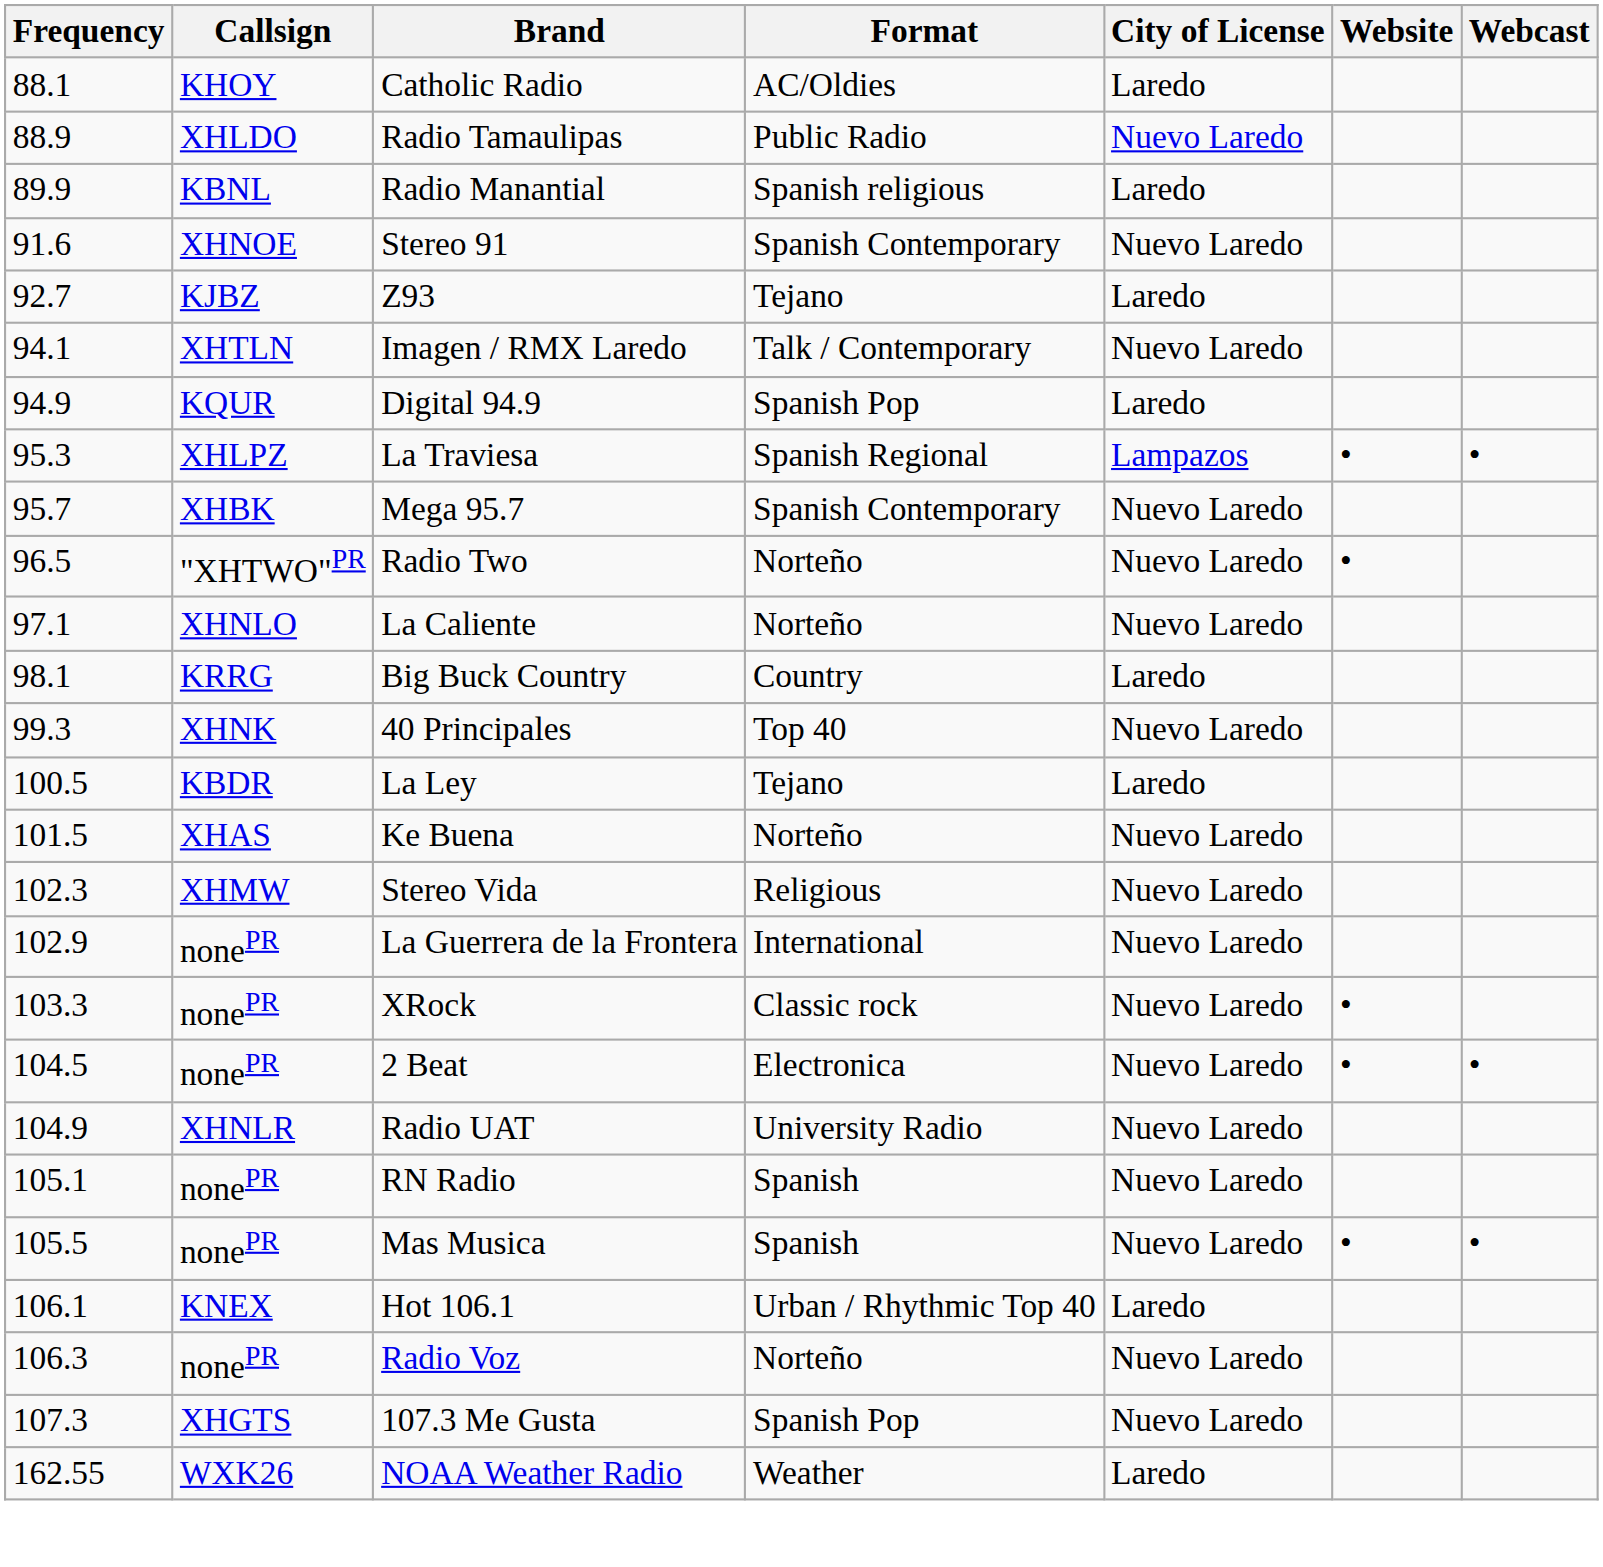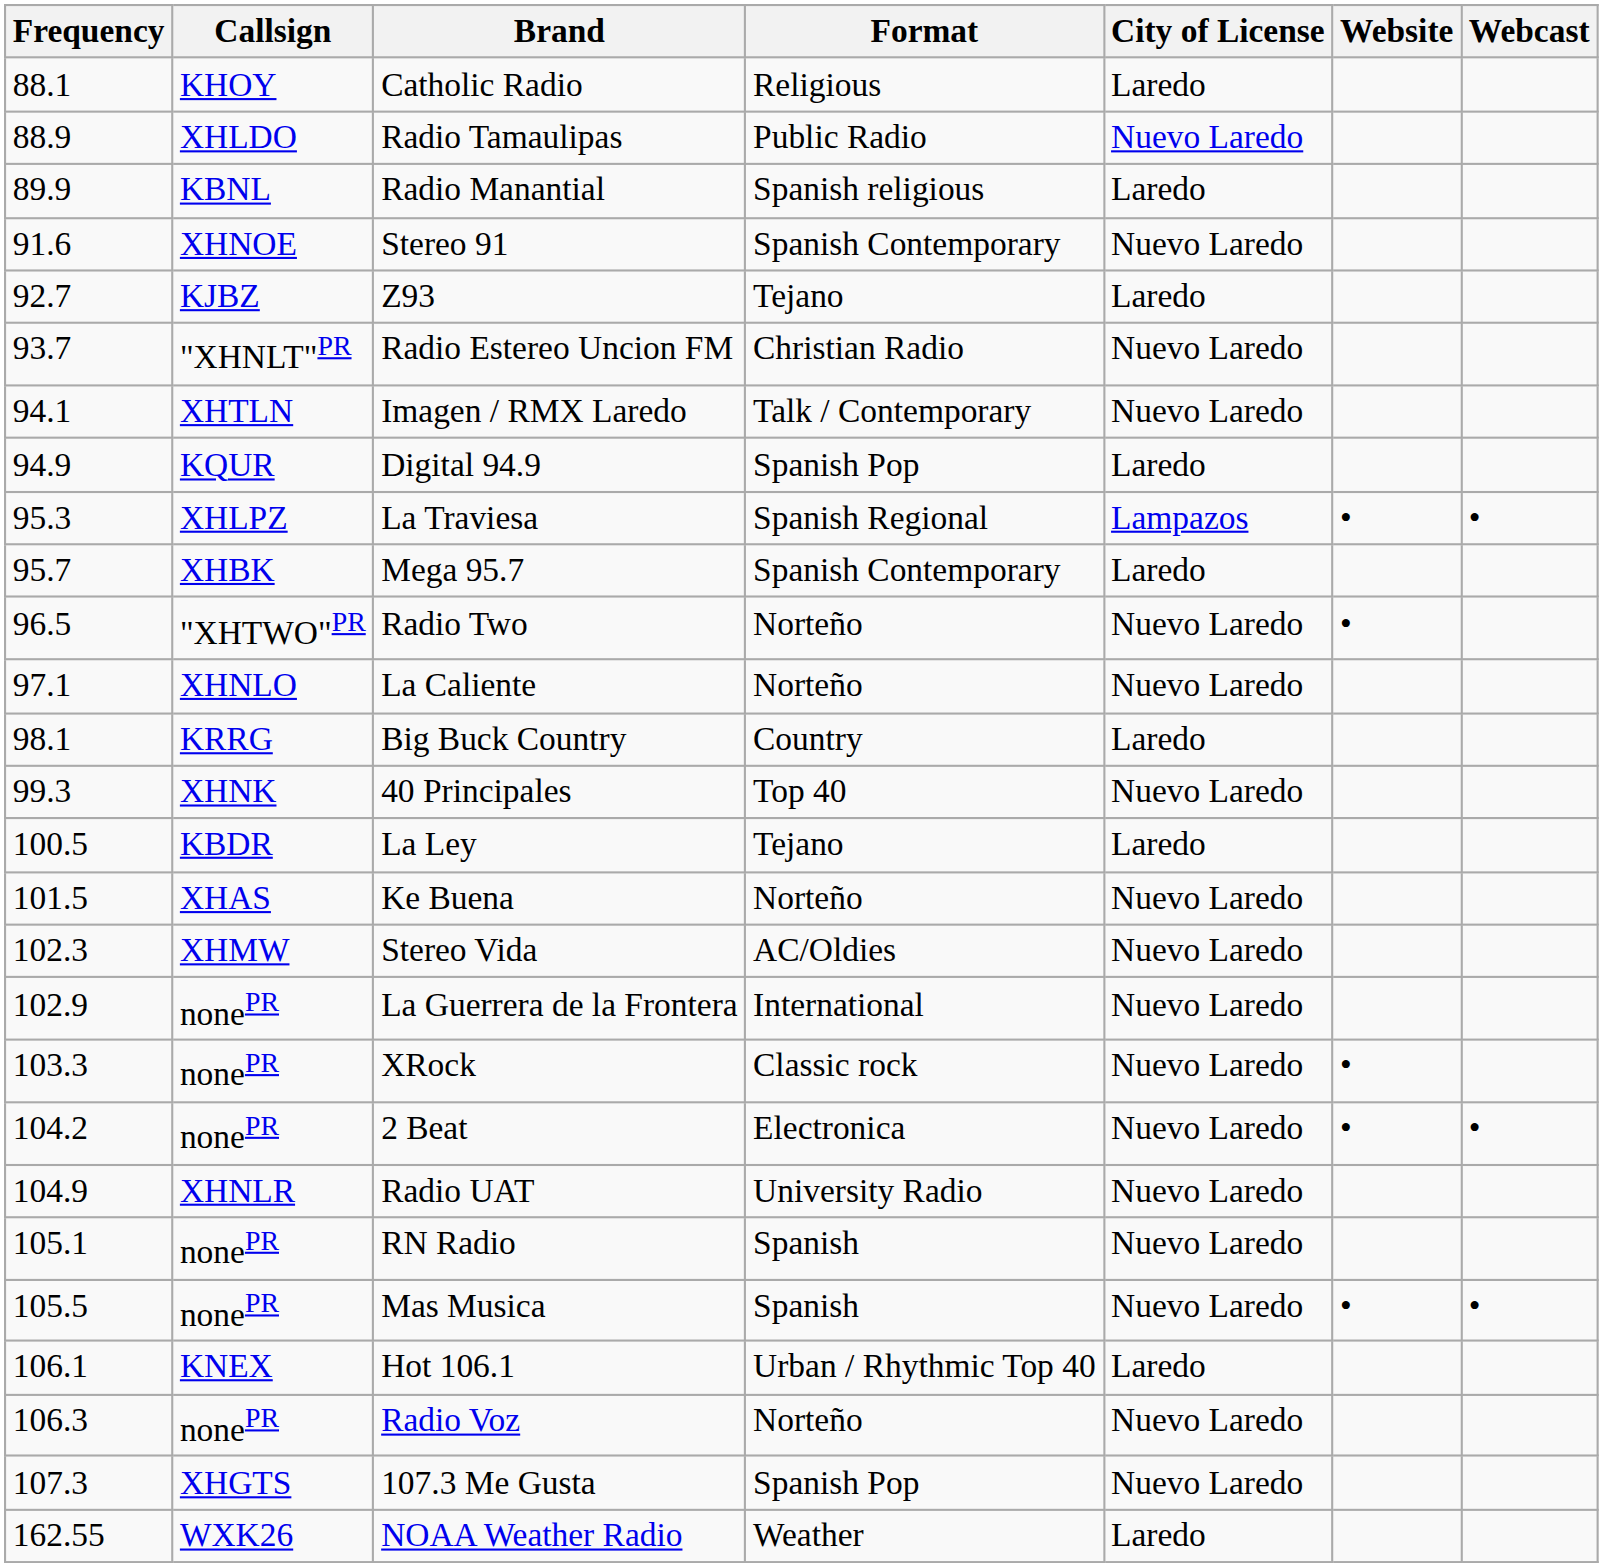 <table class="sortable wikitable">
 <tr>
 <th>Frequency</th>
 <th>Callsign</th>
 <th>Brand</th>
 <th>Format</th>
 <th>City of License</th>
 <th>Website</th>
 <th>Webcast</th>
 </tr>
 <tr style="vertical-align: top; text-align: left;">
 <td>88.1</td>
 <td><a href='#'>KHOY</a></td>
 <td>Catholic Radio</td>
-<td>AC/Oldies</td>
+<td>Religious</td>
 <td>Laredo</td>
 <td></td>
 <td></td>
 </tr>
 <tr style="vertical-align: top; text-align: left;">
 <td>88.9</td>
 <td><a href='#'>XHLDO</a></td>
 <td>Radio Tamaulipas</td>
 <td>Public Radio</td>
 <td><a href='#'>Nuevo Laredo</a></td>
 <td></td>
 <td></td>
 </tr>
 <tr style="vertical-align: top; text-align: left;">
 <td>89.9</td>
 <td><a href='#'>KBNL</a></td>
 <td>Radio Manantial</td>
 <td>Spanish religious</td>
 <td>Laredo</td>
 <td></td>
 <td></td>
 </tr>
 <tr style="vertical-align: top; text-align: left;">
 <td>91.6</td>
 <td><a href='#'>XHNOE</a></td>
 <td>Stereo 91</td>
 <td>Spanish Contemporary</td>
 <td>Nuevo Laredo</td>
 <td></td>
 <td></td>
 </tr>
 <tr style="vertical-align: top; text-align: left;">
 <td>92.7</td>
 <td><a href='#'>KJBZ</a></td>
 <td>Z93</td>
 <td>Tejano</td>
 <td>Laredo</td>
 <td></td>
 <td></td>
 </tr>
 <tr style="vertical-align: top; text-align: left;">
+<td>93.7</td>
+<td>"XHNLT"<sup><a href='#'>PR</a></sup></td>
+<td>Radio Estereo Uncion FM</td>
+<td>Christian Radio</td>
+<td>Nuevo Laredo</td>
+<td></td>
+<td></td>
+</tr>
+<tr style="vertical-align: top; text-align: left;">
 <td>94.1</td>
 <td><a href='#'>XHTLN</a></td>
 <td>Imagen / RMX Laredo</td>
 <td>Talk / Contemporary</td>
 <td>Nuevo Laredo</td>
 <td></td>
 <td></td>
 </tr>
 <tr style="vertical-align: top; text-align: left;">
 <td>94.9</td>
 <td><a href='#'>KQUR</a></td>
 <td>Digital 94.9</td>
 <td>Spanish Pop</td>
 <td>Laredo</td>
 <td></td>
 <td></td>
 </tr>
 <tr style="vertical-align: top; text-align: left;">
 <td>95.3</td>
 <td><a href='#'>XHLPZ</a></td>
 <td>La Traviesa</td>
 <td>Spanish Regional</td>
 <td><a href='#'>Lampazos</a></td>
 <td>•</td>
 <td>•</td>
 </tr>
 <tr style="vertical-align: top; text-align: left;">
 <td>95.7</td>
 <td><a href='#'>XHBK</a></td>
 <td>Mega 95.7</td>
 <td>Spanish Contemporary</td>
-<td>Nuevo Laredo</td>
+<td>Laredo</td>
 <td></td>
 <td></td>
 </tr>
 <tr style="vertical-align: top; text-align: left;">
 <td>96.5</td>
 <td>"XHTWO"<sup><a href='#'>PR</a></sup></td>
 <td>Radio Two</td>
 <td>Norteño</td>
 <td>Nuevo Laredo</td>
 <td>•</td>
 <td></td>
 </tr>
 <tr style="vertical-align: top; text-align: left;">
 <td>97.1</td>
 <td><a href='#'>XHNLO</a></td>
 <td>La Caliente</td>
 <td>Norteño</td>
 <td>Nuevo Laredo</td>
 <td></td>
 <td></td>
 </tr>
 <tr style="vertical-align: top; text-align: left;">
 <td>98.1</td>
 <td><a href='#'>KRRG</a></td>
 <td>Big Buck Country</td>
 <td>Country</td>
 <td>Laredo</td>
 <td></td>
 <td></td>
 </tr>
 <tr style="vertical-align: top; text-align: left;">
 <td>99.3</td>
 <td><a href='#'>XHNK</a></td>
 <td>40 Principales</td>
 <td>Top 40</td>
 <td>Nuevo Laredo</td>
 <td></td>
 <td></td>
 </tr>
 <tr style="vertical-align: top; text-align: left;">
 <td>100.5</td>
 <td><a href='#'>KBDR</a></td>
 <td>La Ley</td>
 <td>Tejano</td>
 <td>Laredo</td>
 <td></td>
 <td></td>
 </tr>
 <tr style="vertical-align: top; text-align: left;">
 <td>101.5</td>
 <td><a href='#'>XHAS</a></td>
 <td>Ke Buena</td>
 <td>Norteño</td>
 <td>Nuevo Laredo</td>
 <td></td>
 <td></td>
 </tr>
 <tr style="vertical-align: top; text-align: left;">
 <td>102.3</td>
 <td><a href='#'>XHMW</a></td>
 <td>Stereo Vida</td>
-<td>Religious</td>
+<td>AC/Oldies</td>
 <td>Nuevo Laredo</td>
 <td></td>
 <td></td>
 </tr>
 <tr style="vertical-align: top; text-align: left;">
 <td>102.9</td>
 <td>none<sup><a href='#'>PR</a></sup></td>
 <td>La Guerrera de la Frontera</td>
 <td>International</td>
 <td>Nuevo Laredo</td>
 <td></td>
 <td></td>
 </tr>
 <tr style="vertical-align: top; text-align: left;">
 <td>103.3</td>
 <td>none<sup><a href='#'>PR</a></sup></td>
 <td>XRock</td>
 <td>Classic rock</td>
 <td>Nuevo Laredo</td>
 <td>•</td>
 <td></td>
 </tr>
 <tr style="vertical-align: top; text-align: left;">
-<td>104.5</td>
+<td>104.2</td>
 <td>none<sup><a href='#'>PR</a></sup></td>
 <td>2 Beat</td>
 <td>Electronica</td>
 <td>Nuevo Laredo</td>
 <td>•</td>
 <td>•</td>
 </tr>
 <tr style="vertical-align: top; text-align: left;">
 <td>104.9</td>
 <td><a href='#'>XHNLR</a></td>
 <td>Radio UAT</td>
 <td>University Radio</td>
 <td>Nuevo Laredo</td>
 <td></td>
 <td></td>
 </tr>
 <tr style="vertical-align: top; text-align: left;">
 <td>105.1</td>
 <td>none<sup><a href='#'>PR</a></sup></td>
 <td>RN Radio</td>
 <td>Spanish</td>
 <td>Nuevo Laredo</td>
 <td></td>
 <td></td>
 </tr>
 <tr style="vertical-align: top; text-align: left;">
 <td>105.5</td>
 <td>none<sup><a href='#'>PR</a></sup></td>
 <td>Mas Musica</td>
 <td>Spanish</td>
 <td>Nuevo Laredo</td>
 <td>•</td>
 <td>•</td>
 </tr>
 <tr style="vertical-align: top; text-align: left;">
 <td>106.1</td>
 <td><a href='#'>KNEX</a></td>
 <td>Hot 106.1</td>
 <td>Urban / Rhythmic Top 40</td>
 <td>Laredo</td>
 <td></td>
 <td></td>
 </tr>
 <tr style="vertical-align: top; text-align: left;">
 <td>106.3</td>
 <td>none<sup><a href='#'>PR</a></sup></td>
 <td><a href='#'>Radio Voz</a></td>
 <td>Norteño</td>
 <td>Nuevo Laredo</td>
 <td></td>
 <td> </td>
 </tr>
 <tr style="vertical-align: top; text-align: left;">
 <td>107.3</td>
 <td><a href='#'>XHGTS</a></td>
 <td>107.3 Me Gusta</td>
 <td>Spanish Pop</td>
 <td>Nuevo Laredo</td>
 <td></td>
 <td></td>
 </tr>
 <tr style="vertical-align: top; text-align: left;">
 <td>162.55</td>
 <td><a href='#'>WXK26</a></td>
 <td><a href='#'>NOAA Weather Radio</a></td>
 <td>Weather</td>
 <td>Laredo</td>
 <td></td>
 <td></td>
 </tr>
 </table>
